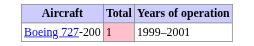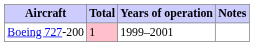 <table class="toccolours sortable" border="1" cellpadding="3" style="margin:1em auto; border-collapse:collapse">
 <tr bgcolor=#ccccff>
 <th>Aircraft</th>
 <th>Total</th>
 <th>Years of operation</th>
+<th>Notes</th>
 </tr>
 <tr>
 <td><a href='#'>Boeing 727</a>-200</td>
 <td style="background: pink;">1</td>
 <td>1999–2001</td>
+<td></td>
 </tr>
 </table>
